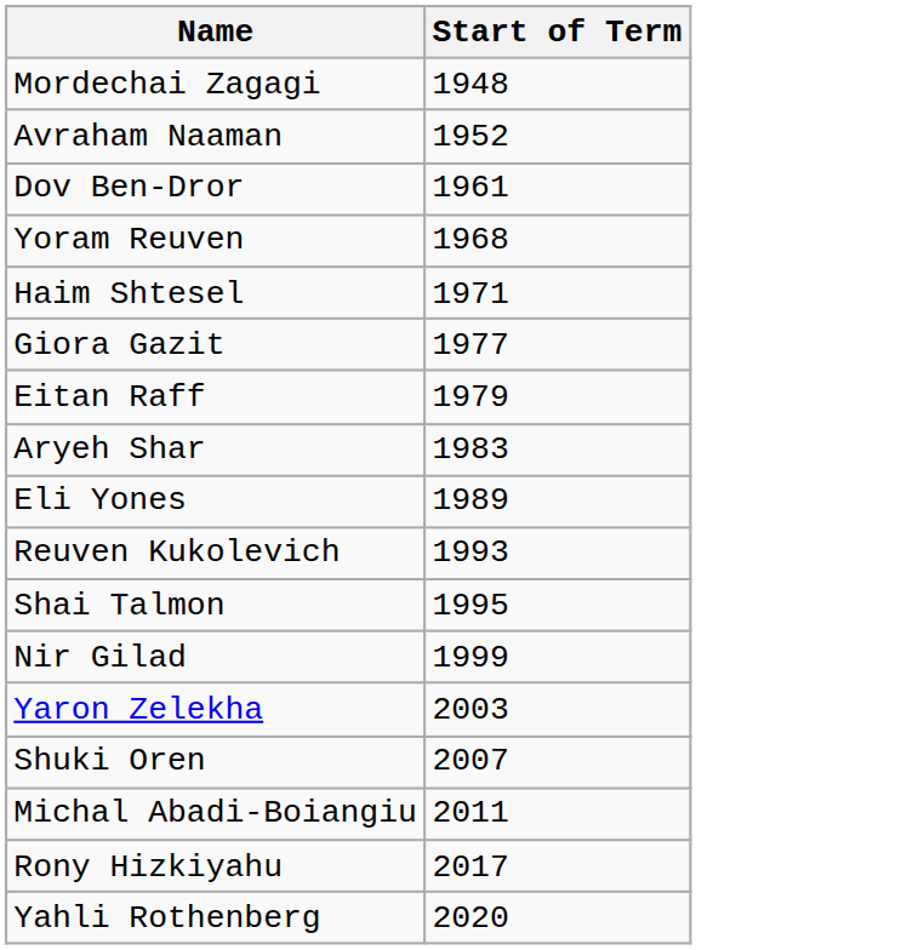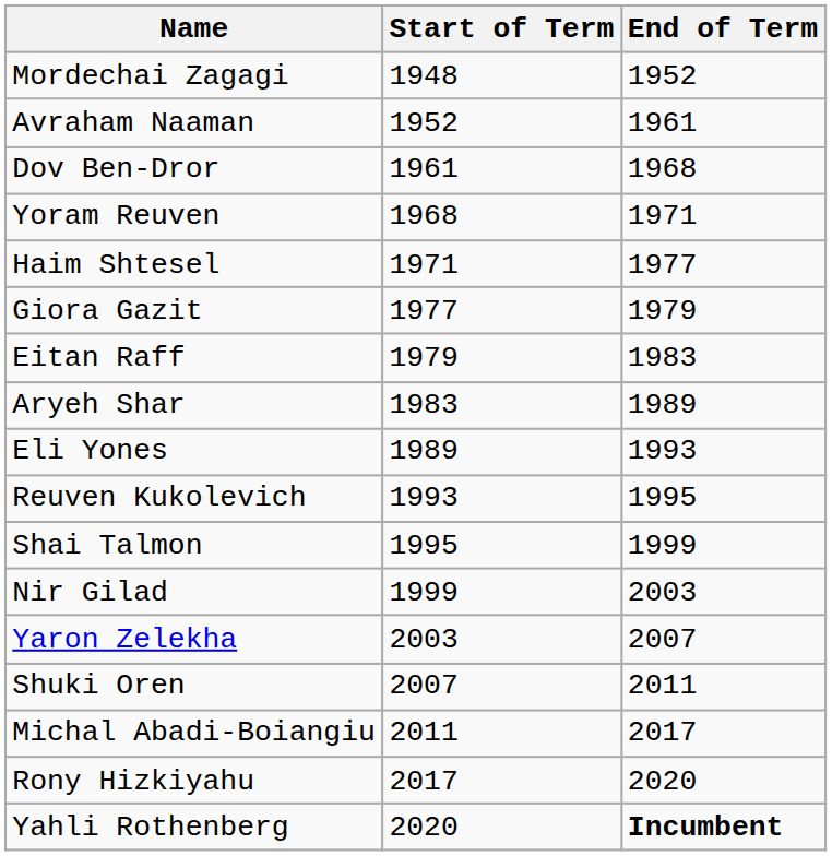 <table class="wikitable">
 <tr>
 <th>Name</th>
 <th>Start of Term</th>
+<th>End of Term</th>
 </tr>
 <tr>
 <td>Mordechai Zagagi</td>
 <td>1948</td>
+<td>1952</td>
 </tr>
 <tr>
 <td>Avraham Naaman</td>
 <td>1952</td>
+<td>1961</td>
 </tr>
 <tr>
 <td>Dov Ben-Dror</td>
 <td>1961</td>
+<td>1968</td>
 </tr>
 <tr>
 <td>Yoram Reuven</td>
 <td>1968</td>
+<td>1971</td>
 </tr>
 <tr>
 <td>Haim Shtesel</td>
 <td>1971</td>
+<td>1977</td>
 </tr>
 <tr>
 <td>Giora Gazit</td>
 <td>1977</td>
+<td>1979</td>
 </tr>
 <tr>
 <td>Eitan Raff</td>
 <td>1979</td>
+<td>1983</td>
 </tr>
 <tr>
 <td>Aryeh Shar</td>
 <td>1983</td>
+<td>1989</td>
 </tr>
 <tr>
 <td>Eli Yones</td>
 <td>1989</td>
+<td>1993</td>
 </tr>
 <tr>
 <td>Reuven Kukolevich</td>
 <td>1993</td>
+<td>1995</td>
 </tr>
 <tr>
 <td>Shai Talmon</td>
 <td>1995</td>
+<td>1999</td>
 </tr>
 <tr>
 <td>Nir Gilad</td>
 <td>1999</td>
+<td>2003</td>
 </tr>
 <tr>
 <td><a href='#'>Yaron Zelekha</a></td>
 <td>2003</td>
+<td>2007</td>
 </tr>
 <tr>
 <td>Shuki Oren</td>
 <td>2007</td>
+<td>2011</td>
 </tr>
 <tr>
 <td>Michal Abadi-Boiangiu</td>
 <td>2011</td>
+<td>2017</td>
 </tr>
 <tr>
 <td>Rony Hizkiyahu</td>
 <td>2017</td>
+<td>2020</td>
 </tr>
 <tr>
 <td>Yahli Rothenberg</td>
 <td>2020</td>
+<td><strong>Incumbent</strong></td>
 </tr>
 </table>
